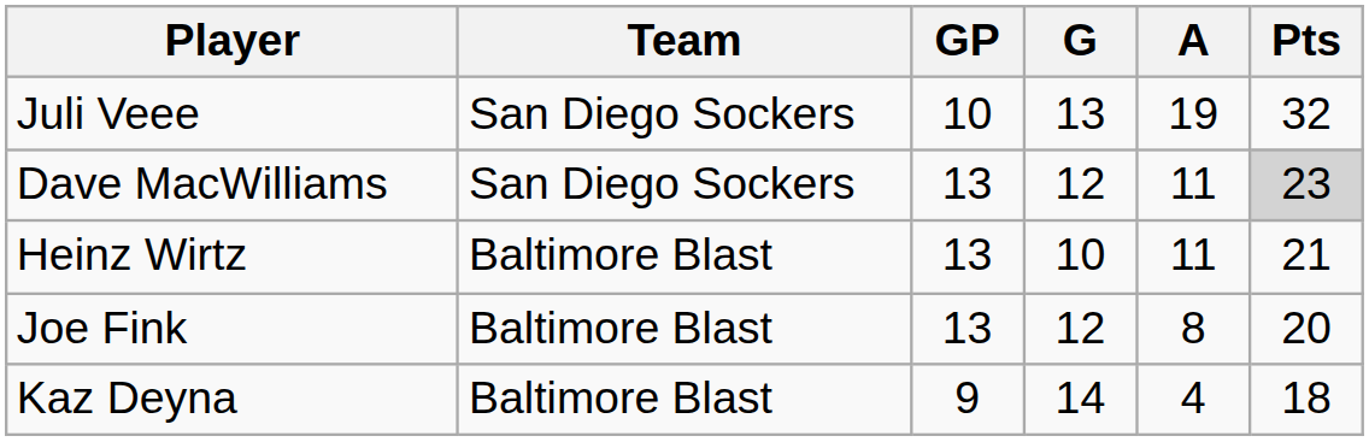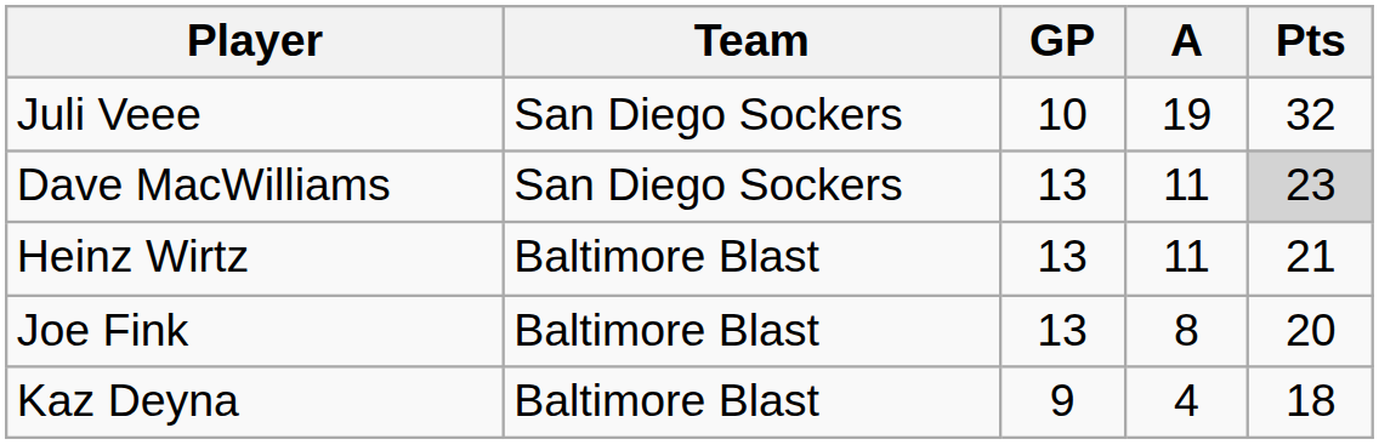 <table class="wikitable">
 <tr>
 <th width="30%">Player</th>
 <th width="30%">Team</th>
 <th width="7.5%">GP</th>
-<th width="7.5%">G</th>
 <th width="7.5%">A</th>
 <th width="7.5%">Pts</th>
 </tr>
 <tr align=center>
 <td align=left>Juli Veee</td>
 <td align=left>San Diego Sockers</td>
 <td>10</td>
-<td>13</td>
 <td>19</td>
 <td>32</td>
 </tr>
 <tr align=center>
 <td align=left>Dave MacWilliams</td>
 <td align=left>San Diego Sockers</td>
 <td>13</td>
-<td>12</td>
 <td>11</td>
 <td style="background: lightgrey;">23</td>
 </tr>
 <tr align=center>
 <td align=left>Heinz Wirtz</td>
 <td align=left>Baltimore Blast</td>
 <td>13</td>
-<td>10</td>
 <td>11</td>
 <td>21</td>
 </tr>
 <tr align=center>
 <td align=left>Joe Fink</td>
 <td align=left>Baltimore Blast</td>
 <td>13</td>
-<td>12</td>
 <td>8</td>
 <td>20</td>
 </tr>
 <tr align=center>
 <td align=left>Kaz Deyna</td>
 <td align=left>Baltimore Blast</td>
 <td>9</td>
-<td>14</td>
 <td>4</td>
 <td>18</td>
 </tr>
 </table>
